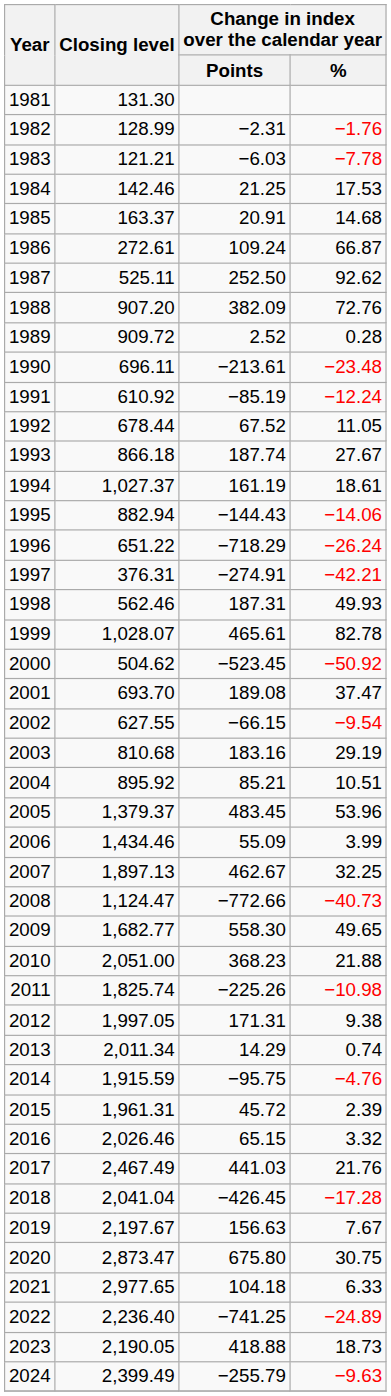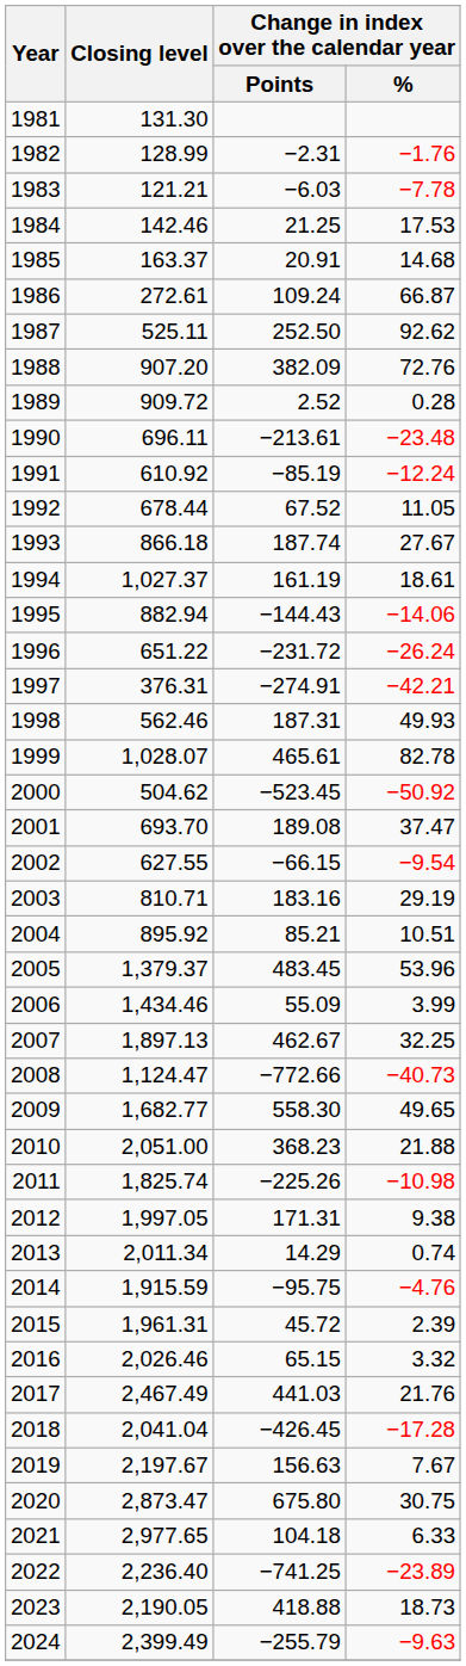 <table class="wikitable mw-collapsible sortable" style="text-align:right;">
 <tr>
 <th rowspan=2>Year</th>
 <th rowspan=2>Closing level</th>
 <th colspan=2>Change in index<br>over the calendar year</th>
 </tr>
 <tr>
 <th>Points</th>
 <th>%</th>
 </tr>
 <tr>
 <td>1981</td>
 <td>131.30</td>
 <td></td>
 <td></td>
 </tr>
 <tr>
 <td>1982</td>
 <td>128.99</td>
 <td>−2.31</td>
 <td style="color:red">−1.76</td>
 </tr>
 <tr>
 <td>1983</td>
 <td>121.21</td>
 <td>−6.03</td>
 <td style="color:red">−7.78</td>
 </tr>
 <tr>
 <td>1984</td>
 <td>142.46</td>
 <td>21.25</td>
 <td>17.53</td>
 </tr>
 <tr>
 <td>1985</td>
 <td>163.37</td>
 <td>20.91</td>
 <td>14.68</td>
 </tr>
 <tr>
 <td>1986</td>
 <td>272.61</td>
 <td>109.24</td>
 <td>66.87</td>
 </tr>
 <tr>
 <td>1987</td>
 <td>525.11</td>
 <td>252.50</td>
 <td>92.62</td>
 </tr>
 <tr>
 <td>1988</td>
 <td>907.20</td>
 <td>382.09</td>
 <td>72.76</td>
 </tr>
 <tr>
 <td>1989</td>
 <td>909.72</td>
 <td>2.52</td>
 <td>0.28</td>
 </tr>
 <tr>
 <td>1990</td>
 <td>696.11</td>
 <td>−213.61</td>
 <td style="color:red">−23.48</td>
 </tr>
 <tr>
 <td>1991</td>
 <td>610.92</td>
 <td>−85.19</td>
 <td style="color:red">−12.24</td>
 </tr>
 <tr>
 <td>1992</td>
 <td>678.44</td>
 <td>67.52</td>
 <td>11.05</td>
 </tr>
 <tr>
 <td>1993</td>
 <td>866.18</td>
 <td>187.74</td>
 <td>27.67</td>
 </tr>
 <tr>
 <td>1994</td>
 <td>1,027.37</td>
 <td>161.19</td>
 <td>18.61</td>
 </tr>
 <tr>
 <td>1995</td>
 <td>882.94</td>
 <td>−144.43</td>
 <td style="color:red">−14.06</td>
 </tr>
 <tr>
 <td>1996</td>
 <td>651.22</td>
-<td>−718.29</td>
+<td>−231.72</td>
 <td style="color:red">−26.24</td>
 </tr>
 <tr>
 <td>1997</td>
 <td>376.31</td>
 <td>−274.91</td>
 <td style="color:red">−42.21</td>
 </tr>
 <tr>
 <td>1998</td>
 <td>562.46</td>
 <td>187.31</td>
 <td>49.93</td>
 </tr>
 <tr>
 <td>1999</td>
 <td>1,028.07</td>
 <td>465.61</td>
 <td>82.78</td>
 </tr>
 <tr>
 <td>2000</td>
 <td>504.62</td>
 <td>−523.45</td>
 <td style="color:red">−50.92</td>
 </tr>
 <tr>
 <td>2001</td>
 <td>693.70</td>
 <td>189.08</td>
 <td>37.47</td>
 </tr>
 <tr>
 <td>2002</td>
 <td>627.55</td>
 <td>−66.15</td>
 <td style="color:red">−9.54</td>
 </tr>
 <tr>
 <td>2003</td>
-<td>810.68</td>
+<td>810.71</td>
 <td>183.16</td>
 <td>29.19</td>
 </tr>
 <tr>
 <td>2004</td>
 <td>895.92</td>
 <td>85.21</td>
 <td>10.51</td>
 </tr>
 <tr>
 <td>2005</td>
 <td>1,379.37</td>
 <td>483.45</td>
 <td>53.96</td>
 </tr>
 <tr>
 <td>2006</td>
 <td>1,434.46</td>
 <td>55.09</td>
 <td>3.99</td>
 </tr>
 <tr>
 <td>2007</td>
 <td>1,897.13</td>
 <td>462.67</td>
 <td>32.25</td>
 </tr>
 <tr>
 <td>2008</td>
 <td>1,124.47</td>
 <td>−772.66</td>
 <td style="color:red">−40.73</td>
 </tr>
 <tr>
 <td>2009</td>
 <td>1,682.77</td>
 <td>558.30</td>
 <td>49.65</td>
 </tr>
 <tr>
 <td>2010</td>
 <td>2,051.00</td>
 <td>368.23</td>
 <td>21.88</td>
 </tr>
 <tr>
 <td>2011</td>
 <td>1,825.74</td>
 <td>−225.26</td>
 <td style="color:red">−10.98</td>
 </tr>
 <tr>
 <td>2012</td>
 <td>1,997.05</td>
 <td>171.31</td>
 <td>9.38</td>
 </tr>
 <tr>
 <td>2013</td>
 <td>2,011.34</td>
 <td>14.29</td>
 <td>0.74</td>
 </tr>
 <tr>
 <td>2014</td>
 <td>1,915.59</td>
 <td>−95.75</td>
 <td style="color:red">−4.76</td>
 </tr>
 <tr>
 <td>2015</td>
 <td>1,961.31</td>
 <td>45.72</td>
 <td>2.39</td>
 </tr>
 <tr>
 <td>2016</td>
 <td>2,026.46</td>
 <td>65.15</td>
 <td>3.32</td>
 </tr>
 <tr>
 <td>2017</td>
 <td>2,467.49</td>
 <td>441.03</td>
 <td>21.76</td>
 </tr>
 <tr>
 <td>2018</td>
 <td>2,041.04</td>
 <td>−426.45</td>
 <td style="color:red">−17.28</td>
 </tr>
 <tr>
 <td>2019</td>
 <td>2,197.67</td>
 <td>156.63</td>
 <td>7.67</td>
 </tr>
 <tr>
 <td>2020</td>
 <td>2,873.47</td>
 <td>675.80</td>
 <td>30.75</td>
 </tr>
 <tr>
 <td>2021</td>
 <td>2,977.65</td>
 <td>104.18</td>
 <td>6.33</td>
 </tr>
 <tr>
 <td>2022</td>
 <td>2,236.40</td>
 <td>−741.25</td>
-<td style="color:red">−24.89</td>
+<td style="color:red">−23.89</td>
 </tr>
 <tr>
 <td>2023</td>
 <td>2,190.05</td>
 <td>418.88</td>
 <td>18.73</td>
 </tr>
 <tr>
 <td>2024</td>
 <td>2,399.49</td>
 <td>−255.79</td>
 <td style="color:red">−9.63</td>
 </tr>
 <tr>
 </tr>
 </table>
